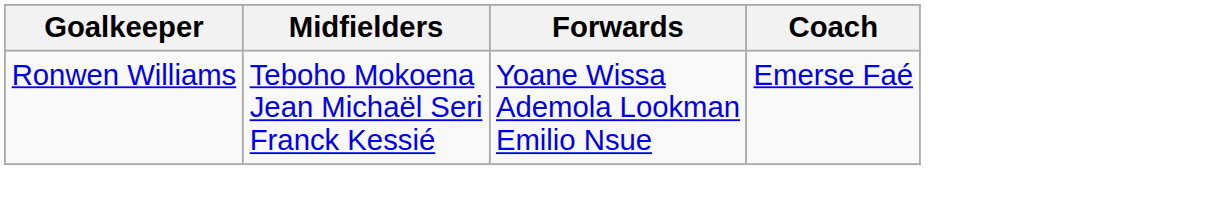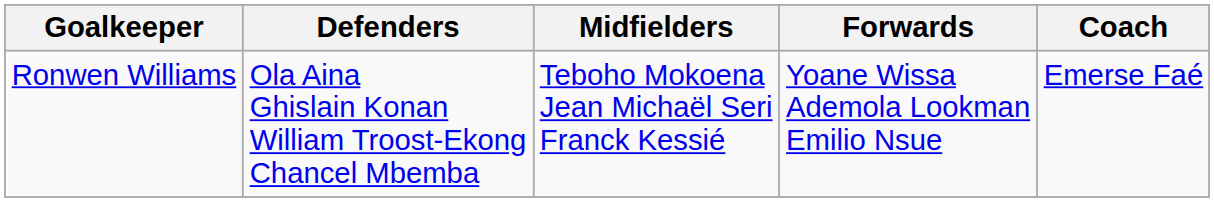 <table class="wikitable">
 <tr>
 <th>Goalkeeper</th>
+<th>Defenders</th>
 <th>Midfielders</th>
 <th>Forwards</th>
 <th>Coach</th>
 </tr>
 <tr style="vertical-align:top">
 <td> <a href='#'>Ronwen Williams</a></td>
+<td> <a href='#'>Ola Aina</a><br> <a href='#'>Ghislain Konan</a><br> <a href='#'>William Troost-Ekong</a><br> <a href='#'>Chancel Mbemba</a></td>
 <td> <a href='#'>Teboho Mokoena</a><br> <a href='#'>Jean Michaël Seri</a><br> <a href='#'>Franck Kessié</a></td>
 <td> <a href='#'>Yoane Wissa</a><br> <a href='#'>Ademola Lookman</a><br> <a href='#'>Emilio Nsue</a></td>
 <td> <a href='#'>Emerse Faé</a></td>
 </tr>
 </table>
